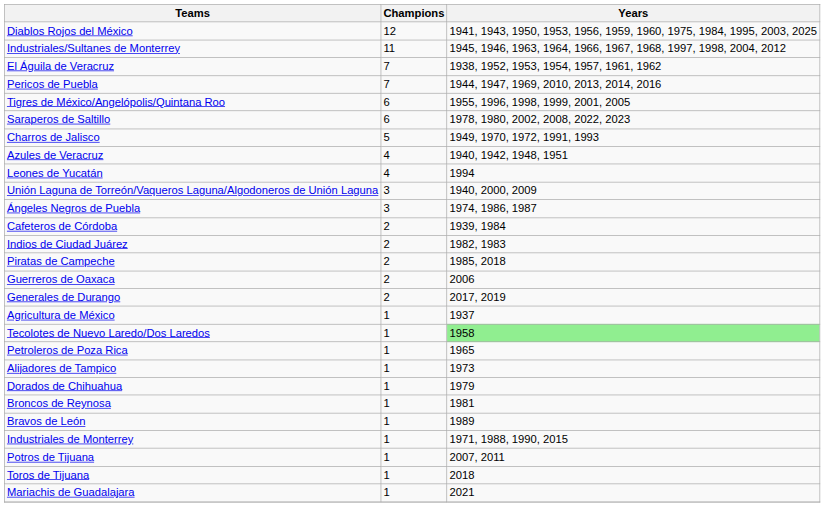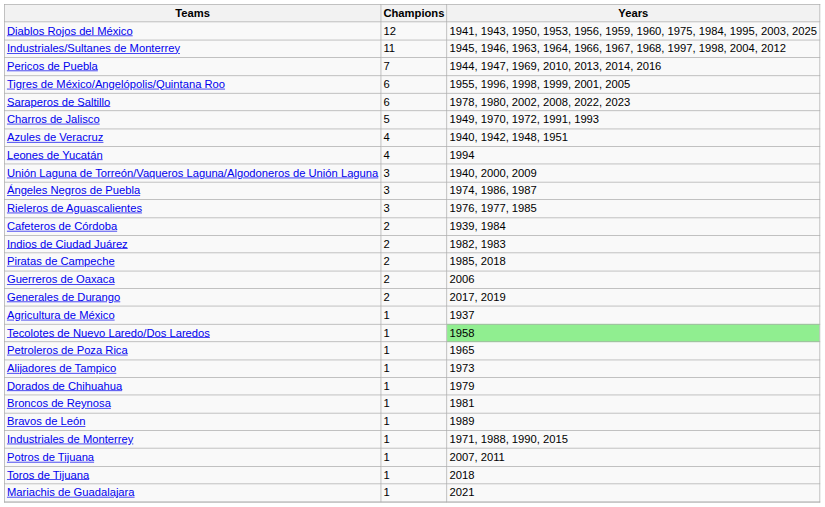 <table class="wikitable">
 <tr>
 <th>Teams</th>
 <th>Champions</th>
 <th>Years</th>
 </tr>
 <tr>
 <td><a href='#'>Diablos Rojos del México</a></td>
 <td>12</td>
 <td>1941, 1943, 1950, 1953, 1956, 1959, 1960, 1975, 1984, 1995, 2003, 2025</td>
 </tr>
 <tr>
 <td><a href='#'>Industriales/Sultanes de Monterrey</a></td>
 <td>11</td>
 <td>1945, 1946, 1963, 1964, 1966, 1967, 1968, 1997, 1998, 2004, 2012</td>
-</tr>
-<tr>
-<td><a href='#'>El Águila de Veracruz</a></td>
-<td>7</td>
-<td>1938, 1952, 1953, 1954, 1957, 1961, 1962</td>
 </tr>
 <tr>
 <td><a href='#'>Pericos de Puebla</a></td>
 <td>7</td>
 <td>1944, 1947, 1969, 2010, 2013, 2014, 2016</td>
 </tr>
 <tr>
 <td><a href='#'>Tigres de México/Angelópolis/Quintana Roo</a></td>
 <td>6</td>
 <td>1955, 1996, 1998, 1999, 2001, 2005</td>
 </tr>
 <tr>
 <td><a href='#'>Saraperos de Saltillo</a></td>
 <td>6</td>
 <td>1978, 1980, 2002, 2008, 2022, 2023</td>
 </tr>
 <tr>
 <td><a href='#'>Charros de Jalisco</a></td>
 <td>5</td>
 <td>1949, 1970, 1972, 1991, 1993</td>
 </tr>
 <tr>
 <td><a href='#'>Azules de Veracruz</a></td>
 <td>4</td>
 <td>1940, 1942, 1948, 1951</td>
 </tr>
 <tr>
 <td><a href='#'>Leones de Yucatán</a></td>
 <td>4</td>
 <td>1994</td>
 </tr>
 <tr>
 <td><a href='#'>Unión Laguna de Torreón/Vaqueros Laguna/Algodoneros de Unión Laguna</a></td>
 <td>3</td>
 <td>1940, 2000, 2009</td>
 </tr>
 <tr>
 <td><a href='#'>Ángeles Negros de Puebla</a></td>
 <td>3</td>
 <td>1974, 1986, 1987</td>
+</tr>
+<tr>
+<td><a href='#'>Rieleros de Aguascalientes</a></td>
+<td>3</td>
+<td>1976, 1977, 1985</td>
 </tr>
 <tr>
 <td><a href='#'>Cafeteros de Córdoba</a></td>
 <td>2</td>
 <td>1939, 1984</td>
 </tr>
 <tr>
 <td><a href='#'>Indios de Ciudad Juárez</a></td>
 <td>2</td>
 <td>1982, 1983</td>
 </tr>
 <tr>
 <td><a href='#'>Piratas de Campeche</a></td>
 <td>2</td>
 <td>1985, 2018</td>
 </tr>
 <tr>
 <td><a href='#'>Guerreros de Oaxaca</a></td>
 <td>2</td>
 <td>2006</td>
 </tr>
 <tr>
 <td><a href='#'>Generales de Durango</a></td>
 <td>2</td>
 <td>2017, 2019</td>
 </tr>
 <tr>
 <td><a href='#'>Agricultura de México</a></td>
 <td>1</td>
 <td>1937</td>
 </tr>
 <tr>
 <td><a href='#'>Tecolotes de Nuevo Laredo/Dos Laredos</a></td>
 <td>1</td>
 <td style="background: lightgreen;">1958</td>
 </tr>
 <tr>
 <td><a href='#'>Petroleros de Poza Rica</a></td>
 <td>1</td>
 <td>1965</td>
 </tr>
 <tr>
 <td><a href='#'>Alijadores de Tampico</a></td>
 <td>1</td>
 <td>1973</td>
 </tr>
 <tr>
 <td><a href='#'>Dorados de Chihuahua</a></td>
 <td>1</td>
 <td>1979</td>
 </tr>
 <tr>
 <td><a href='#'>Broncos de Reynosa</a></td>
 <td>1</td>
 <td>1981</td>
 </tr>
 <tr>
 <td><a href='#'>Bravos de León</a></td>
 <td>1</td>
 <td>1989</td>
 </tr>
 <tr>
 <td><a href='#'>Industriales de Monterrey</a></td>
 <td>1</td>
 <td>1971, 1988, 1990, 2015</td>
 </tr>
 <tr>
 <td><a href='#'>Potros de Tijuana</a></td>
 <td>1</td>
 <td>2007, 2011</td>
 </tr>
 <tr>
 <td><a href='#'>Toros de Tijuana</a></td>
 <td>1</td>
 <td>2018</td>
 </tr>
 <tr>
 <td><a href='#'>Mariachis de Guadalajara</a></td>
 <td>1</td>
 <td>2021</td>
 </tr>
 <tr>
 </tr>
 </table>
